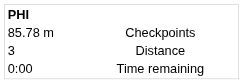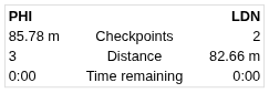 <table class="floatright" style="text-align:center; font-size:85%; border:1px solid #ddd; width:250px">
 <tr>
 <th style="text-align:left; width:25%;">PHI</th>
 <th style="width:50%;"></th>
+<th style="text-align:right; width:25%;">LDN</th>
 </tr>
 <tr>
 <td style="text-align:left;">85.78 m</td>
 <td>Checkpoints</td>
+<td style="text-align:right;">2</td>
 </tr>
 <tr>
 <td style="text-align:left;">3</td>
 <td>Distance</td>
+<td style="text-align:right;">82.66 m</td>
 </tr>
 <tr>
 <td style="text-align:left;">0:00</td>
 <td>Time remaining</td>
+<td style="text-align:right;">0:00</td>
 </tr>
 </table>
